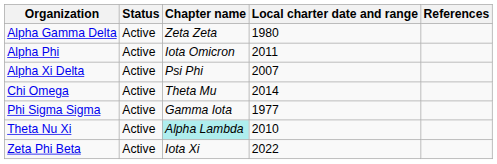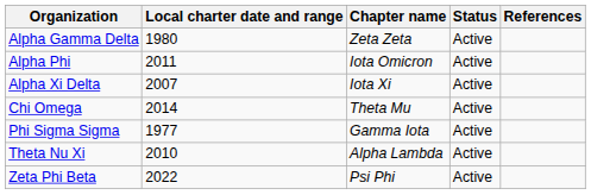 <table class="wikitable sortable">
 <tr>
 <th>Organization</th>
+<th>Local charter date and range</th>
+<th>Chapter name</th>
 <th>Status</th>
-<th>Chapter name</th>
-<th>Local charter date and range</th>
 <th>References</th>
 </tr>
 <tr>
 <td><a href='#'>Alpha Gamma Delta</a></td>
+<td>1980</td>
+<td><em>Zeta Zeta</em></td>
 <td>Active</td>
-<td><em>Zeta Zeta</em></td>
-<td>1980</td>
 <td></td>
 </tr>
 <tr>
 <td><a href='#'>Alpha Phi</a></td>
+<td>2011</td>
+<td><em>Iota Omicron</em></td>
 <td>Active</td>
-<td><em>Iota Omicron</em></td>
-<td>2011</td>
 <td></td>
 </tr>
 <tr>
 <td><a href='#'>Alpha Xi Delta</a></td>
+<td>2007</td>
+<td><em>Iota Xi</em></td>
 <td>Active</td>
-<td><em>Psi Phi</em></td>
-<td>2007</td>
 <td></td>
 </tr>
 <tr>
 <td><a href='#'>Chi Omega</a></td>
+<td>2014</td>
+<td><em>Theta Mu</em></td>
 <td>Active</td>
-<td><em>Theta Mu</em></td>
-<td>2014</td>
 <td></td>
 </tr>
 <tr>
 <td><a href='#'>Phi Sigma Sigma</a></td>
+<td>1977</td>
+<td><em>Gamma Iota</em></td>
 <td>Active</td>
-<td><em>Gamma Iota</em></td>
-<td>1977</td>
 <td></td>
 </tr>
 <tr>
 <td><a href='#'>Theta Nu Xi</a></td>
+<td>2010</td>
+<td><em>Alpha Lambda</em></td>
 <td>Active</td>
-<td style="background: paleturquoise;"><em>Alpha Lambda</em></td>
-<td>2010</td>
 <td></td>
 </tr>
 <tr>
 <td><a href='#'>Zeta Phi Beta</a></td>
+<td>2022</td>
+<td><em>Psi Phi</em></td>
 <td>Active</td>
-<td><em>Iota Xi</em></td>
-<td>2022</td>
 <td></td>
 </tr>
 </table>
